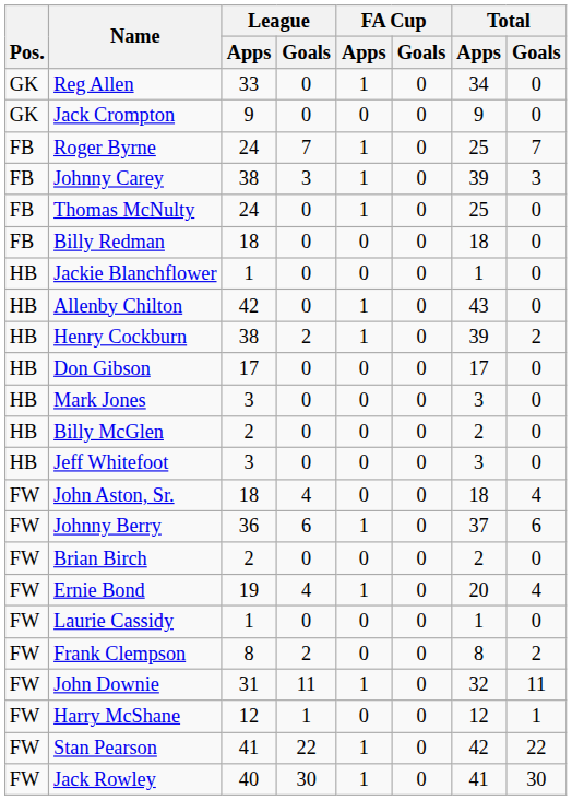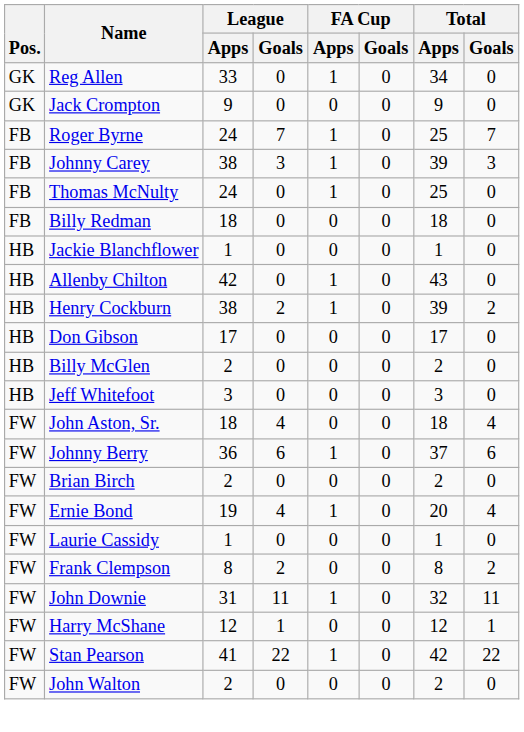 <table class="wikitable" style="text-align:center">
 <tr>
 <th rowspan="2" valign="bottom">Pos.</th>
 <th rowspan="2">Name</th>
 <th colspan="2" width="85">League</th>
 <th colspan="2" width="85">FA Cup</th>
 <th colspan="2" width="85">Total</th>
 </tr>
 <tr>
 <th>Apps</th>
 <th>Goals</th>
 <th>Apps</th>
 <th>Goals</th>
 <th>Apps</th>
 <th>Goals</th>
 </tr>
 <tr>
 <td align="left">GK</td>
 <td align="left"> <a href='#'>Reg Allen</a></td>
 <td>33</td>
 <td>0</td>
 <td>1</td>
 <td>0</td>
 <td>34</td>
 <td>0</td>
 </tr>
 <tr>
 <td align="left">GK</td>
 <td align="left"> <a href='#'>Jack Crompton</a></td>
 <td>9</td>
 <td>0</td>
 <td>0</td>
 <td>0</td>
 <td>9</td>
 <td>0</td>
 </tr>
 <tr>
 <td align="left">FB</td>
 <td align="left"> <a href='#'>Roger Byrne</a></td>
 <td>24</td>
 <td>7</td>
 <td>1</td>
 <td>0</td>
 <td>25</td>
 <td>7</td>
 </tr>
 <tr>
 <td align="left">FB</td>
 <td align="left"> <a href='#'>Johnny Carey</a></td>
 <td>38</td>
 <td>3</td>
 <td>1</td>
 <td>0</td>
 <td>39</td>
 <td>3</td>
 </tr>
 <tr>
 <td align="left">FB</td>
 <td align="left"> <a href='#'>Thomas McNulty</a></td>
 <td>24</td>
 <td>0</td>
 <td>1</td>
 <td>0</td>
 <td>25</td>
 <td>0</td>
 </tr>
 <tr>
 <td align="left">FB</td>
 <td align="left"> <a href='#'>Billy Redman</a></td>
 <td>18</td>
 <td>0</td>
 <td>0</td>
 <td>0</td>
 <td>18</td>
 <td>0</td>
 </tr>
 <tr>
 <td align="left">HB</td>
 <td align="left"> <a href='#'>Jackie Blanchflower</a></td>
 <td>1</td>
 <td>0</td>
 <td>0</td>
 <td>0</td>
 <td>1</td>
 <td>0</td>
 </tr>
 <tr>
 <td align="left">HB</td>
 <td align="left"> <a href='#'>Allenby Chilton</a></td>
 <td>42</td>
 <td>0</td>
 <td>1</td>
 <td>0</td>
 <td>43</td>
 <td>0</td>
 </tr>
 <tr>
 <td align="left">HB</td>
 <td align="left"> <a href='#'>Henry Cockburn</a></td>
 <td>38</td>
 <td>2</td>
 <td>1</td>
 <td>0</td>
 <td>39</td>
 <td>2</td>
 </tr>
 <tr>
 <td align="left">HB</td>
 <td align="left"> <a href='#'>Don Gibson</a></td>
 <td>17</td>
 <td>0</td>
 <td>0</td>
 <td>0</td>
 <td>17</td>
 <td>0</td>
 </tr>
 <tr>
 <td align="left">HB</td>
-<td align="left"> <a href='#'>Mark Jones</a></td>
-<td>3</td>
-<td>0</td>
-<td>0</td>
-<td>0</td>
-<td>3</td>
-<td>0</td>
-</tr>
-<tr>
-<td align="left">HB</td>
 <td align="left"> <a href='#'>Billy McGlen</a></td>
 <td>2</td>
 <td>0</td>
 <td>0</td>
 <td>0</td>
 <td>2</td>
 <td>0</td>
 </tr>
 <tr>
 <td align="left">HB</td>
 <td align="left"> <a href='#'>Jeff Whitefoot</a></td>
 <td>3</td>
 <td>0</td>
 <td>0</td>
 <td>0</td>
 <td>3</td>
 <td>0</td>
 </tr>
 <tr>
 <td align="left">FW</td>
 <td align="left"> <a href='#'>John Aston, Sr.</a></td>
 <td>18</td>
 <td>4</td>
 <td>0</td>
 <td>0</td>
 <td>18</td>
 <td>4</td>
 </tr>
 <tr>
 <td align="left">FW</td>
 <td align="left"> <a href='#'>Johnny Berry</a></td>
 <td>36</td>
 <td>6</td>
 <td>1</td>
 <td>0</td>
 <td>37</td>
 <td>6</td>
 </tr>
 <tr>
 <td align="left">FW</td>
 <td align="left"> <a href='#'>Brian Birch</a></td>
 <td>2</td>
 <td>0</td>
 <td>0</td>
 <td>0</td>
 <td>2</td>
 <td>0</td>
 </tr>
 <tr>
 <td align="left">FW</td>
 <td align="left"> <a href='#'>Ernie Bond</a></td>
 <td>19</td>
 <td>4</td>
 <td>1</td>
 <td>0</td>
 <td>20</td>
 <td>4</td>
 </tr>
 <tr>
 <td align="left">FW</td>
 <td align="left"> <a href='#'>Laurie Cassidy</a></td>
 <td>1</td>
 <td>0</td>
 <td>0</td>
 <td>0</td>
 <td>1</td>
 <td>0</td>
 </tr>
 <tr>
 <td align="left">FW</td>
 <td align="left"> <a href='#'>Frank Clempson</a></td>
 <td>8</td>
 <td>2</td>
 <td>0</td>
 <td>0</td>
 <td>8</td>
 <td>2</td>
 </tr>
 <tr>
 <td align="left">FW</td>
 <td align="left"> <a href='#'>John Downie</a></td>
 <td>31</td>
 <td>11</td>
 <td>1</td>
 <td>0</td>
 <td>32</td>
 <td>11</td>
 </tr>
 <tr>
 <td align="left">FW</td>
 <td align="left"> <a href='#'>Harry McShane</a></td>
 <td>12</td>
 <td>1</td>
 <td>0</td>
 <td>0</td>
 <td>12</td>
 <td>1</td>
 </tr>
 <tr>
 <td align="left">FW</td>
 <td align="left"> <a href='#'>Stan Pearson</a></td>
 <td>41</td>
 <td>22</td>
 <td>1</td>
 <td>0</td>
 <td>42</td>
 <td>22</td>
 </tr>
 <tr>
 <td align="left">FW</td>
-<td align="left"> <a href='#'>Jack Rowley</a></td>
-<td>40</td>
-<td>30</td>
-<td>1</td>
+<td align="left"> <a href='#'>John Walton</a></td>
+<td>2</td>
 <td>0</td>
-<td>41</td>
-<td>30</td>
+<td>0</td>
+<td>0</td>
+<td>2</td>
+<td>0</td>
 </tr>
 </table>
